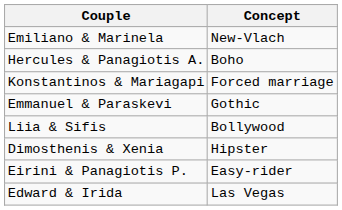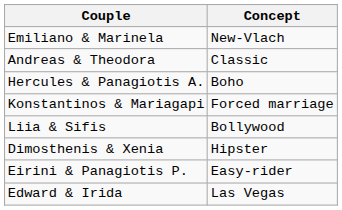 <table class="wikitable">
 <tr>
 <th>Couple</th>
 <th>Concept</th>
 </tr>
 <tr>
 <td>Emiliano & Marinela</td>
 <td>New-Vlach</td>
 </tr>
 <tr>
+<td>Andreas & Theodora</td>
+<td>Classic</td>
+</tr>
+<tr>
 <td>Hercules & Panagiotis A.</td>
 <td>Boho</td>
 </tr>
 <tr>
 <td>Konstantinos & Mariagapi</td>
 <td>Forced marriage</td>
-</tr>
-<tr>
-<td>Emmanuel & Paraskevi</td>
-<td>Gothic</td>
 </tr>
 <tr>
 <td>Liia & Sifis</td>
 <td>Bollywood</td>
 </tr>
 <tr>
 <td>Dimosthenis & Xenia</td>
 <td>Hipster</td>
 </tr>
 <tr>
 <td>Eirini & Panagiotis P.</td>
 <td>Easy-rider</td>
 </tr>
 <tr>
 <td>Edward & Irida</td>
 <td>Las Vegas</td>
 </tr>
 </table>
